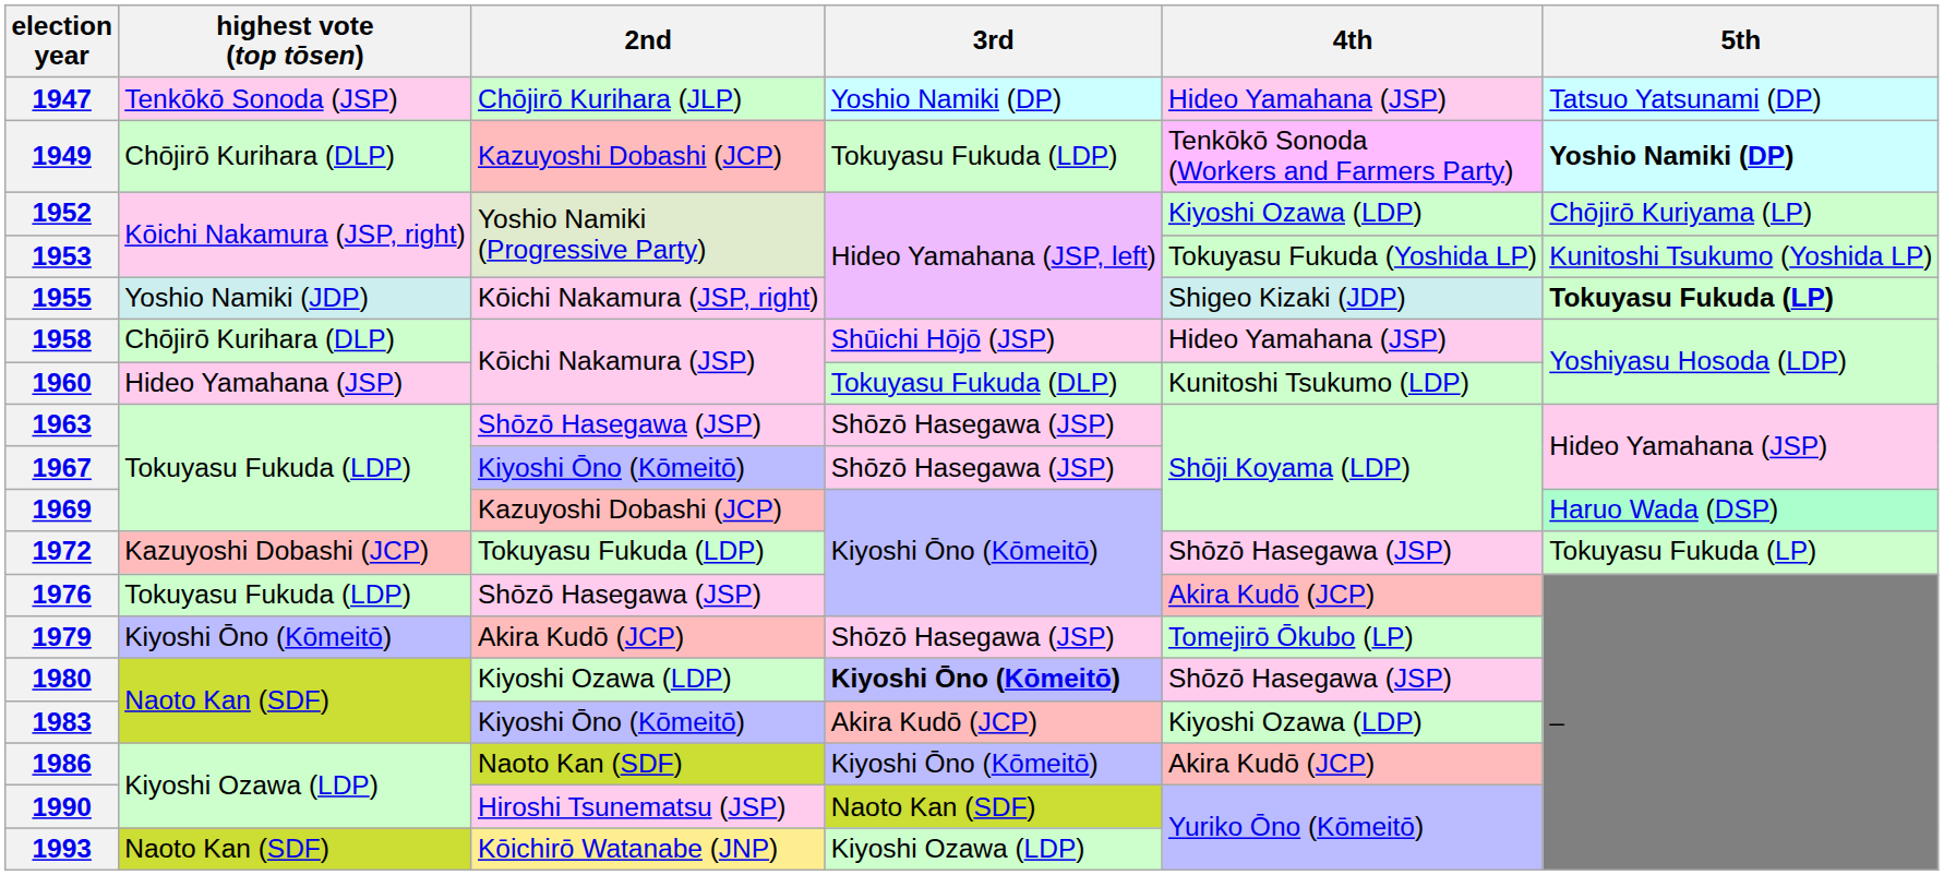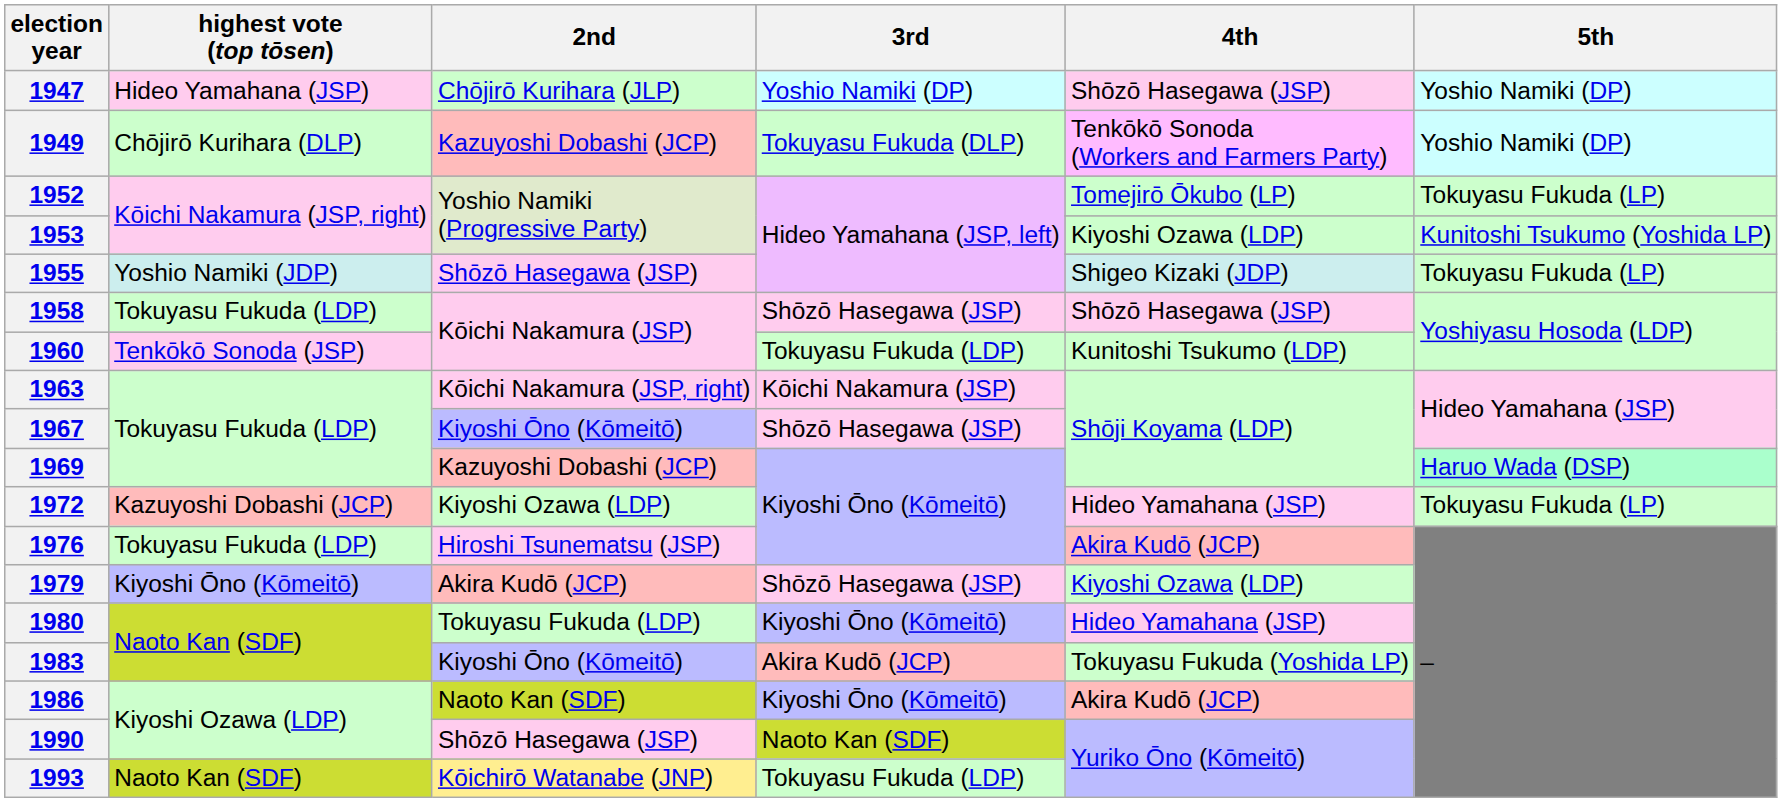 <table class="wikitable" border="1">
 <tr>
 <th>election<br>year</th>
 <th>highest vote<br>(<em>top tōsen</em>)</th>
 <th>2nd</th>
 <th>3rd</th>
 <th>4th</th>
 <th>5th</th>
 </tr>
 <tr>
 <th><a href='#'>1947</a></th>
-<td bgcolor="#FFCCEE"><a href='#'>Tenkōkō Sonoda</a> (<a href='#'>JSP</a>)</td>
+<td bgcolor="#FFCCEE">Hideo Yamahana (<a href='#'>JSP</a>)</td>
 <td bgcolor="#CCFFCC"><a href='#'>Chōjirō Kurihara</a> (<a href='#'>JLP</a>)</td>
 <td bgcolor="#CCFFFF"><a href='#'>Yoshio Namiki</a> (<a href='#'>DP</a>)</td>
-<td bgcolor="#FFCCEE"><a href='#'>Hideo Yamahana</a> (<a href='#'>JSP</a>)</td>
-<td bgcolor="#CCFFFF"><a href='#'>Tatsuo Yatsunami</a> (<a href='#'>DP</a>)</td>
+<td bgcolor="#FFCCEE">Shōzō Hasegawa (<a href='#'>JSP</a>)</td>
+<td bgcolor="#CCFFFF">Yoshio Namiki (<a href='#'>DP</a>)</td>
 </tr>
 <tr>
 <th><a href='#'>1949</a></th>
 <td bgcolor="#CCFFCC">Chōjirō Kurihara (<a href='#'>DLP</a>)</td>
 <td bgcolor="#FFBBBB"><a href='#'>Kazuyoshi Dobashi</a> (<a href='#'>JCP</a>)</td>
-<td bgcolor="#CCFFCC">Tokuyasu Fukuda (<a href='#'>LDP</a>)</td>
+<td bgcolor="#CCFFCC"><a href='#'>Tokuyasu Fukuda</a> (<a href='#'>DLP</a>)</td>
 <td bgcolor="#FFBBFF">Tenkōkō Sonoda<br>(<a href='#'>Workers and Farmers Party</a>)</td>
-<td bgcolor="#CCFFFF"><strong>Yoshio Namiki (<a href='#'>DP</a>)</strong></td>
+<td bgcolor="#CCFFFF">Yoshio Namiki (<a href='#'>DP</a>)</td>
 </tr>
 <tr>
 <th><a href='#'>1952</a></th>
 <td rowspan="2" bgcolor="#FFCCEE"><a href='#'>Kōichi Nakamura</a> (<a href='#'>JSP, right</a>)</td>
 <td rowspan="2" bgcolor="#E0EACC">Yoshio Namiki<br>(<a href='#'>Progressive Party</a>)</td>
 <td rowspan="3" bgcolor="#EEBBFF">Hideo Yamahana (<a href='#'>JSP, left</a>)</td>
-<td bgcolor="#CCFFCC"><a href='#'>Kiyoshi Ozawa</a> (<a href='#'>LDP</a>)</td>
-<td bgcolor="#CCFFCC"><a href='#'>Chōjirō Kuriyama</a> (<a href='#'>LP</a>)</td>
+<td bgcolor="#CCFFCC"><a href='#'>Tomejirō Ōkubo</a> (<a href='#'>LP</a>)</td>
+<td bgcolor="#CCFFCC">Tokuyasu Fukuda (<a href='#'>LP</a>)</td>
 </tr>
 <tr>
 <th><a href='#'>1953</a></th>
-<td bgcolor="#CCFFCC">Tokuyasu Fukuda (<a href='#'>Yoshida LP</a>)</td>
+<td bgcolor="#CCFFCC">Kiyoshi Ozawa (<a href='#'>LDP</a>)</td>
 <td bgcolor="#CCFFCC"><a href='#'>Kunitoshi Tsukumo</a> (<a href='#'>Yoshida LP</a>)</td>
 </tr>
 <tr>
 <th><a href='#'>1955</a></th>
 <td bgcolor="#CCEEEE">Yoshio Namiki (<a href='#'>JDP</a>)</td>
-<td bgcolor="#FFCCEE">Kōichi Nakamura (<a href='#'>JSP, right</a>)</td>
+<td bgcolor="#FFCCEE"><a href='#'>Shōzō Hasegawa</a> (<a href='#'>JSP</a>)</td>
 <td bgcolor="#CCEEEE">Shigeo Kizaki (<a href='#'>JDP</a>)</td>
-<td bgcolor="#CCFFCC"><strong>Tokuyasu Fukuda (<a href='#'>LP</a>)</strong></td>
+<td bgcolor="#CCFFCC">Tokuyasu Fukuda (<a href='#'>LP</a>)</td>
 </tr>
 <tr>
 <th><a href='#'>1958</a></th>
-<td bgcolor="#CCFFCC">Chōjirō Kurihara (<a href='#'>DLP</a>)</td>
+<td bgcolor="#CCFFCC">Tokuyasu Fukuda (<a href='#'>LDP</a>)</td>
 <td rowspan="2" bgcolor="#FFCCEE">Kōichi Nakamura (<a href='#'>JSP</a>)</td>
-<td bgcolor="#FFCCEE"><a href='#'>Shūichi Hōjō</a> (<a href='#'>JSP</a>)</td>
-<td bgcolor="#FFCCEE">Hideo Yamahana (<a href='#'>JSP</a>)</td>
+<td bgcolor="#FFCCEE">Shōzō Hasegawa (<a href='#'>JSP</a>)</td>
+<td bgcolor="#FFCCEE">Shōzō Hasegawa (<a href='#'>JSP</a>)</td>
 <td rowspan="2" bgcolor="#CCFFCC"><a href='#'>Yoshiyasu Hosoda</a> (<a href='#'>LDP</a>)</td>
 </tr>
 <tr>
 <th><a href='#'>1960</a></th>
-<td bgcolor="#FFCCEE">Hideo Yamahana (<a href='#'>JSP</a>)</td>
-<td bgcolor="#CCFFCC"><a href='#'>Tokuyasu Fukuda</a> (<a href='#'>DLP</a>)</td>
+<td bgcolor="#FFCCEE"><a href='#'>Tenkōkō Sonoda</a> (<a href='#'>JSP</a>)</td>
+<td bgcolor="#CCFFCC">Tokuyasu Fukuda (<a href='#'>LDP</a>)</td>
 <td bgcolor="#CCFFCC">Kunitoshi Tsukumo (<a href='#'>LDP</a>)</td>
 </tr>
 <tr>
 <th><a href='#'>1963</a></th>
 <td rowspan="3" bgcolor="#CCFFCC">Tokuyasu Fukuda (<a href='#'>LDP</a>)</td>
-<td bgcolor="#FFCCEE"><a href='#'>Shōzō Hasegawa</a> (<a href='#'>JSP</a>)</td>
-<td bgcolor="#FFCCEE">Shōzō Hasegawa (<a href='#'>JSP</a>)</td>
+<td bgcolor="#FFCCEE">Kōichi Nakamura (<a href='#'>JSP, right</a>)</td>
+<td bgcolor="#FFCCEE">Kōichi Nakamura (<a href='#'>JSP</a>)</td>
 <td rowspan="3" bgcolor="#CCFFCC"><a href='#'>Shōji Koyama</a> (<a href='#'>LDP</a>)</td>
 <td rowspan="2" bgcolor="#FFCCEE">Hideo Yamahana (<a href='#'>JSP</a>)</td>
 </tr>
 <tr>
 <th><a href='#'>1967</a></th>
 <td bgcolor="#BBBBFF"><a href='#'>Kiyoshi Ōno</a> (<a href='#'>Kōmeitō</a>)</td>
 <td bgcolor="#FFCCEE">Shōzō Hasegawa (<a href='#'>JSP</a>)</td>
 </tr>
 <tr>
 <th><a href='#'>1969</a></th>
 <td bgcolor="#FFBBBB">Kazuyoshi Dobashi (<a href='#'>JCP</a>)</td>
 <td rowspan="3" bgcolor="#BBBBFF">Kiyoshi Ōno (<a href='#'>Kōmeitō</a>)</td>
 <td bgcolor="#AAFFCC"><a href='#'>Haruo Wada</a> (<a href='#'>DSP</a>)</td>
 </tr>
 <tr>
 <th><a href='#'>1972</a></th>
 <td bgcolor="#FFBBBB">Kazuyoshi Dobashi (<a href='#'>JCP</a>)</td>
-<td bgcolor="#CCFFCC">Tokuyasu Fukuda (<a href='#'>LDP</a>)</td>
-<td bgcolor="#FFCCEE">Shōzō Hasegawa (<a href='#'>JSP</a>)</td>
+<td bgcolor="#CCFFCC">Kiyoshi Ozawa (<a href='#'>LDP</a>)</td>
+<td bgcolor="#FFCCEE">Hideo Yamahana (<a href='#'>JSP</a>)</td>
 <td bgcolor="#CCFFCC">Tokuyasu Fukuda (<a href='#'>LP</a>)</td>
 </tr>
 <tr>
 <th><a href='#'>1976</a></th>
 <td bgcolor="#CCFFCC">Tokuyasu Fukuda (<a href='#'>LDP</a>)</td>
-<td bgcolor="#FFCCEE">Shōzō Hasegawa (<a href='#'>JSP</a>)</td>
+<td bgcolor="#FFCCEE"><a href='#'>Hiroshi Tsunematsu</a> (<a href='#'>JSP</a>)</td>
 <td bgcolor="#FFBBBB"><a href='#'>Akira Kudō</a> (<a href='#'>JCP</a>)</td>
 <td rowspan="7" bgcolor=grey>–</td>
 </tr>
 <tr>
 <th><a href='#'>1979</a></th>
 <td bgcolor="#BBBBFF">Kiyoshi Ōno (<a href='#'>Kōmeitō</a>)</td>
 <td bgcolor="#FFBBBB">Akira Kudō (<a href='#'>JCP</a>)</td>
 <td bgcolor="#FFCCEE">Shōzō Hasegawa (<a href='#'>JSP</a>)</td>
-<td bgcolor="#CCFFCC"><a href='#'>Tomejirō Ōkubo</a> (<a href='#'>LP</a>)</td>
+<td bgcolor="#CCFFCC"><a href='#'>Kiyoshi Ozawa</a> (<a href='#'>LDP</a>)</td>
 </tr>
 <tr>
 <th><a href='#'>1980</a></th>
 <td rowspan="2" bgcolor="#CCDD33"><a href='#'>Naoto Kan</a> (<a href='#'>SDF</a>)</td>
-<td bgcolor="#CCFFCC">Kiyoshi Ozawa (<a href='#'>LDP</a>)</td>
-<td bgcolor="#BBBBFF"><strong>Kiyoshi Ōno (<a href='#'>Kōmeitō</a>)</strong></td>
-<td bgcolor="#FFCCEE">Shōzō Hasegawa (<a href='#'>JSP</a>)</td>
+<td bgcolor="#CCFFCC">Tokuyasu Fukuda (<a href='#'>LDP</a>)</td>
+<td bgcolor="#BBBBFF">Kiyoshi Ōno (<a href='#'>Kōmeitō</a>)</td>
+<td bgcolor="#FFCCEE"><a href='#'>Hideo Yamahana</a> (<a href='#'>JSP</a>)</td>
 </tr>
 <tr>
 <th><a href='#'>1983</a></th>
 <td bgcolor="#BBBBFF">Kiyoshi Ōno (<a href='#'>Kōmeitō</a>)</td>
 <td bgcolor="#FFBBBB">Akira Kudō (<a href='#'>JCP</a>)</td>
-<td bgcolor="#CCFFCC">Kiyoshi Ozawa (<a href='#'>LDP</a>)</td>
+<td bgcolor="#CCFFCC">Tokuyasu Fukuda (<a href='#'>Yoshida LP</a>)</td>
 </tr>
 <tr>
 <th><a href='#'>1986</a></th>
 <td rowspan="2" bgcolor="#CCFFCC">Kiyoshi Ozawa (<a href='#'>LDP</a>)</td>
 <td bgcolor="#CCDD33">Naoto Kan (<a href='#'>SDF</a>)</td>
 <td bgcolor="#BBBBFF">Kiyoshi Ōno (<a href='#'>Kōmeitō</a>)</td>
 <td bgcolor="#FFBBBB">Akira Kudō (<a href='#'>JCP</a>)</td>
 </tr>
 <tr>
 <th><a href='#'>1990</a></th>
-<td bgcolor="#FFCCEE"><a href='#'>Hiroshi Tsunematsu</a> (<a href='#'>JSP</a>)</td>
+<td bgcolor="#FFCCEE">Shōzō Hasegawa (<a href='#'>JSP</a>)</td>
 <td bgcolor="#CCDD33">Naoto Kan (<a href='#'>SDF</a>)</td>
 <td rowspan="2" bgcolor="#BBBBFF"><a href='#'>Yuriko Ōno</a> (<a href='#'>Kōmeitō</a>)</td>
 </tr>
 <tr>
 <th><a href='#'>1993</a></th>
 <td bgcolor="#CCDD33">Naoto Kan (<a href='#'>SDF</a>)</td>
 <td bgcolor="#FFEE90"><a href='#'>Kōichirō Watanabe</a> (<a href='#'>JNP</a>)</td>
-<td bgcolor="#CCFFCC">Kiyoshi Ozawa (<a href='#'>LDP</a>)</td>
+<td bgcolor="#CCFFCC">Tokuyasu Fukuda (<a href='#'>LDP</a>)</td>
 </tr>
 </table>
